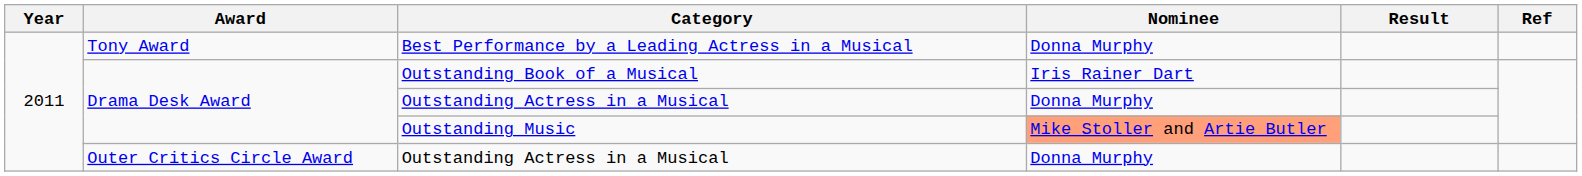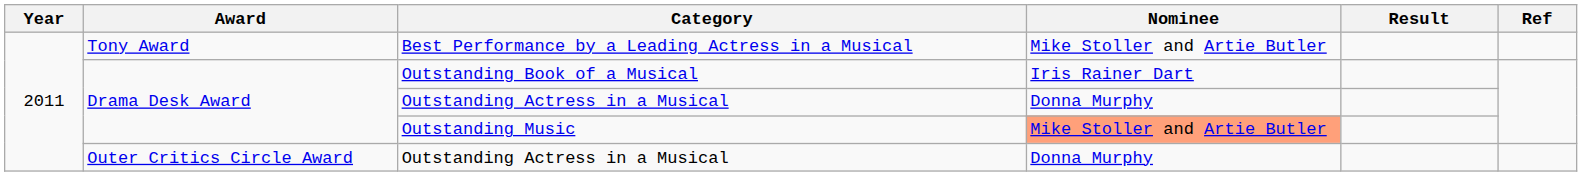 <table class="wikitable" width="95%">
 <tr>
 <th width="5%">Year</th>
 <th width="20%">Award</th>
 <th width="40%">Category</th>
 <th width="20%">Nominee</th>
 <th width="10%">Result</th>
 <th width="5%">Ref</th>
 </tr>
 <tr>
 <td rowspan="5" align="center">2011</td>
 <td><a href='#'>Tony Award</a></td>
 <td><a href='#'>Best Performance by a Leading Actress in a Musical</a></td>
-<td><a href='#'>Donna Murphy</a></td>
+<td><a href='#'>Mike Stoller</a> and <a href='#'>Artie Butler</a></td>
 <td></td>
 <td align="center"></td>
 </tr>
 <tr>
 <td rowspan="3"><a href='#'>Drama Desk Award</a></td>
 <td><a href='#'>Outstanding Book of a Musical</a></td>
 <td><a href='#'>Iris Rainer Dart</a></td>
 <td></td>
 <td rowspan="3" align="center"></td>
 </tr>
 <tr>
 <td><a href='#'>Outstanding Actress in a Musical</a></td>
 <td><a href='#'>Donna Murphy</a></td>
 <td></td>
 </tr>
 <tr>
 <td><a href='#'>Outstanding Music</a></td>
 <td style="background: lightsalmon;"><a href='#'>Mike Stoller</a> and <a href='#'>Artie Butler</a></td>
 <td></td>
 </tr>
 <tr>
 <td><a href='#'>Outer Critics Circle Award</a></td>
 <td>Outstanding Actress in a Musical</td>
 <td><a href='#'>Donna Murphy</a></td>
 <td></td>
 <td align="center"></td>
 </tr>
 </table>
